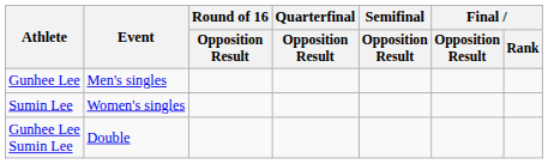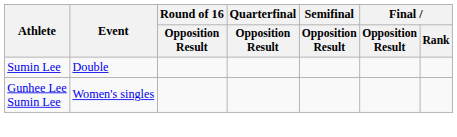 <table class=wikitable style=font-size:90%;text-align:center>
 <tr>
 <th rowspan=2>Athlete</th>
 <th rowspan=2>Event</th>
 <th>Round of 16</th>
 <th>Quarterfinal</th>
 <th>Semifinal</th>
 <th colspan=2>Final / </th>
 </tr>
 <tr style=font-size:95%>
 <th>Opposition<br>Result</th>
 <th>Opposition<br>Result</th>
 <th>Opposition<br>Result</th>
 <th>Opposition<br>Result</th>
 <th>Rank</th>
 </tr>
 <tr>
-<td align=left><a href='#'>Gunhee Lee</a></td>
-<td align=left><a href='#'>Men's singles</a></td>
-<td></td>
-<td></td>
-<td></td>
-<td></td>
-<td></td>
-</tr>
-<tr>
 <td align=left><a href='#'>Sumin Lee</a></td>
-<td align=left><a href='#'>Women's singles</a></td>
+<td align=left><a href='#'>Double</a></td>
 <td></td>
 <td></td>
 <td></td>
 <td></td>
 <td></td>
 </tr>
 <tr>
 <td align=left><a href='#'>Gunhee Lee</a><br><a href='#'>Sumin Lee</a></td>
-<td align=left><a href='#'>Double</a></td>
+<td align=left><a href='#'>Women's singles</a></td>
 <td></td>
 <td></td>
 <td></td>
 <td></td>
 <td></td>
 </tr>
 </table>
